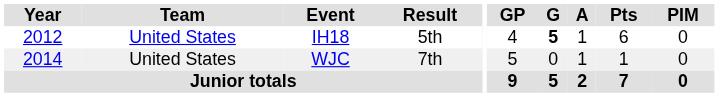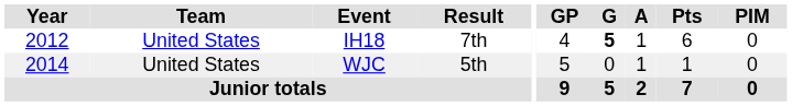 <table border="0" cellpadding="1" cellspacing="0" ID="Table3" style="text-align:center; width:40em">
 <tr ALIGN="center" bgcolor="#e0e0e0">
 <th>Year</th>
 <th>Team</th>
 <th>Event</th>
 <th>Result</th>
 <th rowspan="99" bgcolor="#ffffff"></th>
 <th>GP</th>
 <th>G</th>
 <th>A</th>
 <th>Pts</th>
 <th>PIM</th>
 </tr>
 <tr>
 <td><a href='#'>2012</a></td>
 <td><a href='#'>United States</a></td>
 <td><a href='#'>IH18</a></td>
-<td>5th</td>
+<td>7th</td>
 <td>4</td>
 <td><strong>5</strong></td>
 <td>1</td>
 <td>6</td>
 <td>0</td>
 </tr>
 <tr bgcolor="#f0f0f0">
 <td><a href='#'>2014</a></td>
 <td>United States</td>
 <td><a href='#'>WJC</a></td>
-<td>7th</td>
+<td>5th</td>
 <td>5</td>
 <td>0</td>
 <td>1</td>
 <td>1</td>
 <td>0</td>
 </tr>
 <tr ALIGN="center" bgcolor="#e0e0e0">
 <th colspan=4>Junior totals</th>
 <th>9</th>
 <th>5</th>
 <th>2</th>
 <th>7</th>
 <th>0</th>
 </tr>
 </table>
